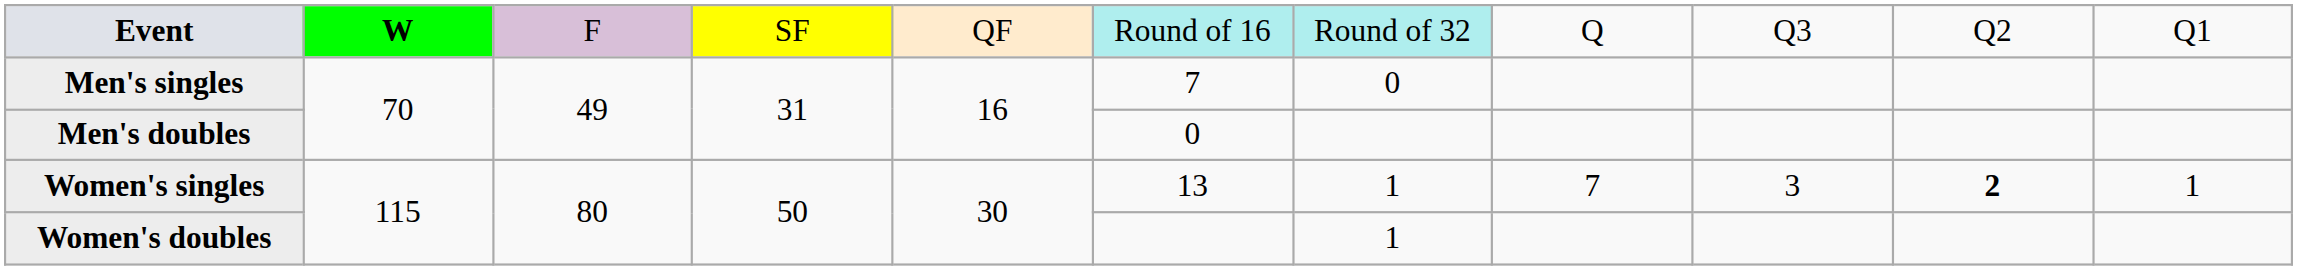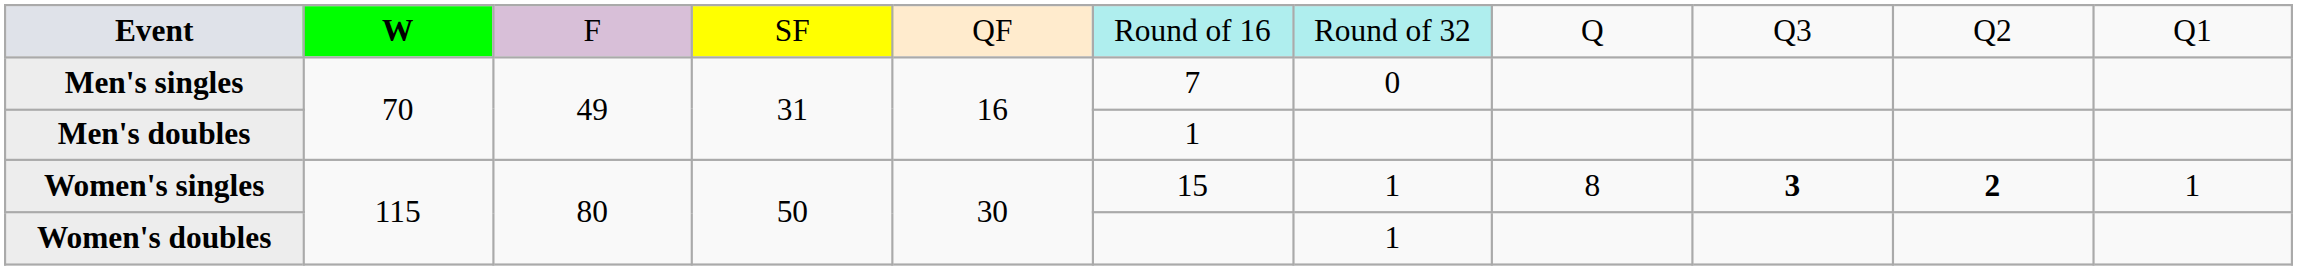 <table class=wikitable style=font-size:90%;text-align:center>
 <tr>
 <td style="width:130px; background:#dfe2e9;"><strong>Event</strong></td>
 <td style="width:80px; background:lime;"><strong>W</strong></td>
 <td style="width:85px; background:thistle;">F</td>
 <td style="width:85px; background:#ff0;">SF</td>
 <td style="width:85px; background:#ffebcd;">QF</td>
 <td style="width:85px; background:#afeeee;">Round of 16</td>
 <td style="width:85px; background:#afeeee;">Round of 32</td>
 <td width=85>Q</td>
 <td width=85>Q3</td>
 <td width=85>Q2</td>
 <td width=85>Q1</td>
 </tr>
 <tr>
 <th style="background:#ededed;">Men's singles</th>
 <td rowspan=2>70</td>
 <td rowspan=2>49</td>
 <td rowspan=2>31</td>
 <td rowspan=2>16</td>
 <td>7</td>
 <td>0</td>
 <td></td>
 <td></td>
 <td></td>
 <td></td>
 </tr>
 <tr>
 <th style="background:#ededed;">Men's doubles</th>
-<td>0</td>
+<td>1</td>
 <td></td>
 <td></td>
 <td></td>
 <td></td>
 <td></td>
 </tr>
 <tr>
 <th style="background:#ededed;">Women's singles</th>
 <td rowspan=2>115</td>
 <td rowspan=2>80</td>
 <td rowspan=2>50</td>
 <td rowspan=2>30</td>
-<td>13</td>
+<td>15</td>
 <td>1</td>
-<td>7</td>
-<td>3</td>
+<td>8</td>
+<td><strong>3</strong></td>
 <td><strong>2</strong></td>
 <td>1</td>
 </tr>
 <tr>
 <th style="background:#ededed;">Women's doubles</th>
 <td></td>
 <td>1</td>
 <td></td>
 <td></td>
 <td></td>
 <td></td>
 </tr>
 </table>
